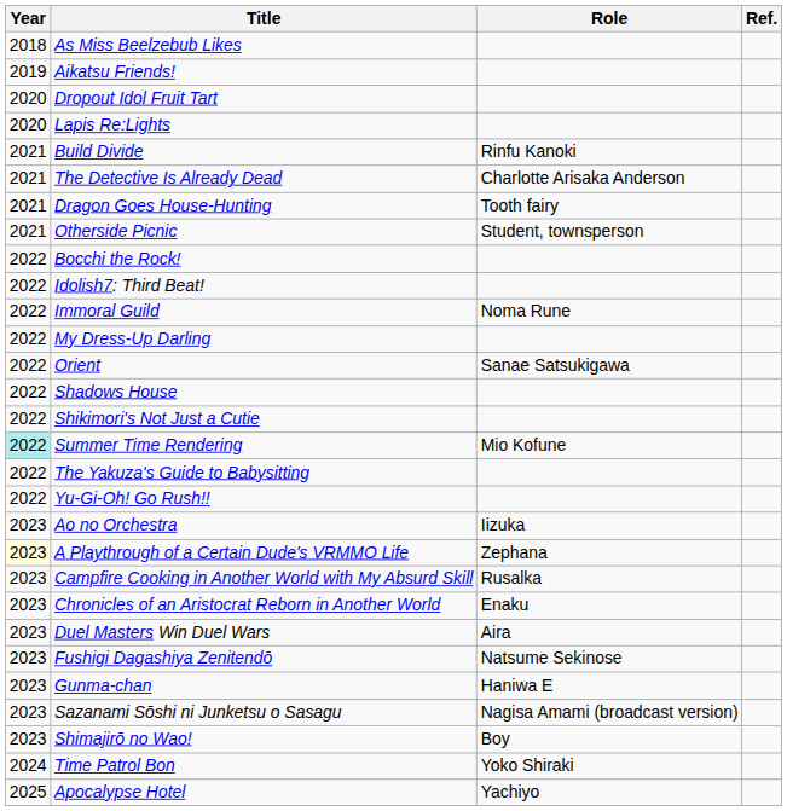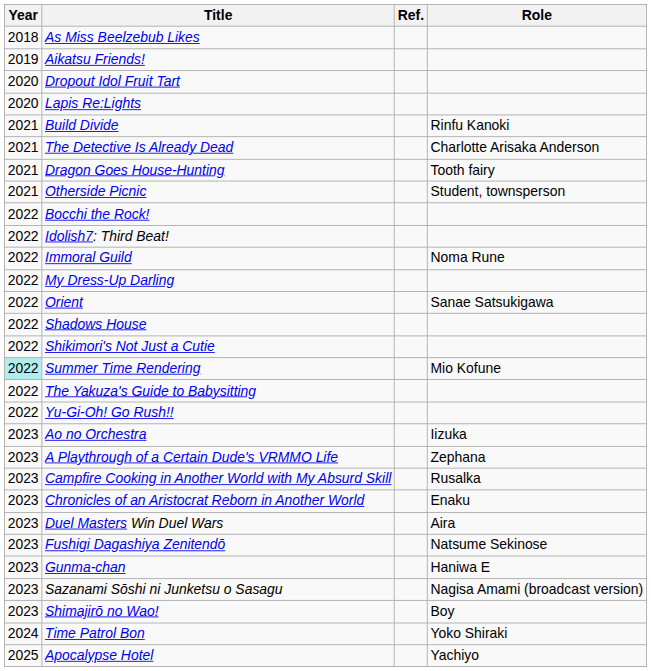 <table class="wikitable sortable plainrowheaders">
 <tr>
 <th scope="col">Year</th>
 <th scope="col">Title</th>
+<th scope="col" class="unsortable">Ref.</th>
 <th scope="col">Role</th>
-<th scope="col" class="unsortable">Ref.</th>
 </tr>
 <tr>
 <td>2018</td>
 <td><em><a href='#'>As Miss Beelzebub Likes</a></em></td>
 <td></td>
 <td></td>
 </tr>
 <tr>
 <td>2019</td>
 <td><em><a href='#'>Aikatsu Friends!</a></em></td>
 <td></td>
 <td></td>
 </tr>
 <tr>
 <td>2020</td>
 <td><em><a href='#'>Dropout Idol Fruit Tart</a></em></td>
 <td></td>
 <td></td>
 </tr>
 <tr>
 <td>2020</td>
 <td><em><a href='#'>Lapis Re:Lights</a></em></td>
 <td></td>
 <td></td>
 </tr>
 <tr>
 <td>2021</td>
 <td><em><a href='#'>Build Divide</a></em></td>
+<td></td>
 <td>Rinfu Kanoki</td>
-<td></td>
 </tr>
 <tr>
 <td>2021</td>
 <td><em><a href='#'>The Detective Is Already Dead</a></em></td>
+<td></td>
 <td>Charlotte Arisaka Anderson</td>
-<td></td>
 </tr>
 <tr>
 <td>2021</td>
 <td><em><a href='#'>Dragon Goes House-Hunting</a></em></td>
+<td></td>
 <td>Tooth fairy</td>
-<td></td>
 </tr>
 <tr>
 <td>2021</td>
 <td><em><a href='#'>Otherside Picnic</a></em></td>
+<td></td>
 <td>Student, townsperson</td>
-<td></td>
 </tr>
 <tr>
 <td>2022</td>
 <td><em><a href='#'>Bocchi the Rock!</a></em></td>
 <td></td>
 <td></td>
 </tr>
 <tr>
 <td>2022</td>
 <td><em><a href='#'>Idolish7</a>: Third Beat!</em></td>
 <td></td>
 <td></td>
 </tr>
 <tr>
 <td>2022</td>
 <td><em><a href='#'>Immoral Guild</a></em></td>
+<td></td>
 <td>Noma Rune</td>
-<td></td>
 </tr>
 <tr>
 <td>2022</td>
 <td><em><a href='#'>My Dress-Up Darling</a></em></td>
 <td></td>
 <td></td>
 </tr>
 <tr>
 <td>2022</td>
 <td><em><a href='#'>Orient</a></em></td>
+<td></td>
 <td>Sanae Satsukigawa</td>
-<td></td>
 </tr>
 <tr>
 <td>2022</td>
 <td><em><a href='#'>Shadows House</a></em></td>
 <td></td>
 <td></td>
 </tr>
 <tr>
 <td>2022</td>
 <td><em><a href='#'>Shikimori's Not Just a Cutie</a></em></td>
 <td></td>
 <td></td>
 </tr>
 <tr>
 <td style="background: paleturquoise;">2022</td>
 <td><em><a href='#'>Summer Time Rendering</a></em></td>
+<td></td>
 <td>Mio Kofune</td>
-<td></td>
 </tr>
 <tr>
 <td>2022</td>
 <td><em><a href='#'>The Yakuza's Guide to Babysitting</a></em></td>
 <td></td>
 <td></td>
 </tr>
 <tr>
 <td>2022</td>
 <td><em><a href='#'>Yu-Gi-Oh! Go Rush!!</a></em></td>
 <td></td>
 <td></td>
 </tr>
 <tr>
 <td>2023</td>
 <td><em><a href='#'>Ao no Orchestra</a></em></td>
+<td></td>
 <td>Iizuka</td>
-<td></td>
 </tr>
 <tr>
-<td style="background: lightyellow;">2023</td>
+<td>2023</td>
 <td><em><a href='#'>A Playthrough of a Certain Dude's VRMMO Life</a></em></td>
+<td></td>
 <td>Zephana</td>
-<td></td>
 </tr>
 <tr>
 <td>2023</td>
 <td><em><a href='#'>Campfire Cooking in Another World with My Absurd Skill</a></em></td>
+<td></td>
 <td>Rusalka</td>
-<td></td>
 </tr>
 <tr>
 <td>2023</td>
 <td><em><a href='#'>Chronicles of an Aristocrat Reborn in Another World</a></em></td>
+<td></td>
 <td>Enaku</td>
-<td></td>
 </tr>
 <tr>
 <td>2023</td>
 <td><em><a href='#'>Duel Masters</a> Win Duel Wars</em></td>
+<td></td>
 <td>Aira</td>
-<td></td>
 </tr>
 <tr>
 <td>2023</td>
 <td><em><a href='#'>Fushigi Dagashiya Zenitendō</a></em></td>
+<td></td>
 <td>Natsume Sekinose</td>
-<td></td>
 </tr>
 <tr>
 <td>2023</td>
 <td><em><a href='#'>Gunma-chan</a></em></td>
+<td></td>
 <td>Haniwa E</td>
-<td></td>
 </tr>
 <tr>
 <td>2023</td>
 <td><em>Sazanami Sōshi ni Junketsu o Sasagu</em></td>
+<td></td>
 <td>Nagisa Amami (broadcast version)</td>
-<td></td>
 </tr>
 <tr>
 <td>2023</td>
 <td><em><a href='#'>Shimajirō no Wao!</a></em></td>
+<td></td>
 <td>Boy</td>
-<td></td>
 </tr>
 <tr>
 <td>2024</td>
 <td><em><a href='#'>Time Patrol Bon</a></em></td>
+<td></td>
 <td>Yoko Shiraki</td>
-<td></td>
 </tr>
 <tr>
 <td>2025</td>
 <td><em><a href='#'>Apocalypse Hotel</a></em></td>
+<td></td>
 <td>Yachiyo</td>
-<td></td>
 </tr>
 </table>
